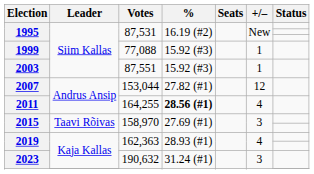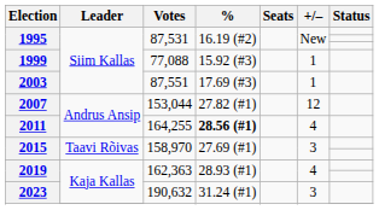 <table class=wikitable style="text-align: center;">
 <tr>
 <th>Election</th>
 <th>Leader</th>
 <th>Votes</th>
 <th>%</th>
 <th>Seats</th>
 <th>+/–</th>
 <th>Status</th>
 </tr>
 <tr>
 <th rowspan="3"><a href='#'>1995</a></th>
 <td rowspan="5"><a href='#'>Siim Kallas</a></td>
 <td rowspan="3">87,531</td>
 <td rowspan="3">16.19 (#2)</td>
 <td rowspan="3"></td>
 <td rowspan="3">New</td>
 <td></td>
 </tr>
 <tr>
 <td></td>
 </tr>
 <tr>
 <td></td>
 </tr>
 <tr>
 <th><a href='#'>1999</a></th>
 <td>77,088</td>
 <td>15.92 (#3)</td>
 <td></td>
 <td> 1</td>
 <td></td>
 </tr>
 <tr>
 <th><a href='#'>2003</a></th>
 <td>87,551</td>
-<td>15.92 (#3)</td>
+<td>17.69 (#3)</td>
 <td></td>
 <td> 1</td>
 <td></td>
 </tr>
 <tr>
 <th><a href='#'>2007</a></th>
 <td rowspan=2><a href='#'>Andrus Ansip</a></td>
 <td>153,044</td>
 <td>27.82 (#1)</td>
 <td></td>
 <td> 12</td>
 <td></td>
 </tr>
 <tr>
 <th><a href='#'>2011</a></th>
 <td>164,255</td>
 <td><strong>28.56 (#1)</strong></td>
 <td></td>
 <td> 4</td>
 <td></td>
 </tr>
 <tr>
 <th rowspan="2"><a href='#'>2015</a></th>
 <td rowspan="2"><a href='#'>Taavi Rõivas</a></td>
 <td rowspan="2">158,970</td>
 <td rowspan="2">27.69 (#1)</td>
 <td rowspan="2"></td>
 <td rowspan="2"> 3</td>
 <td></td>
 </tr>
 <tr>
 <td></td>
 </tr>
 <tr>
 <th rowspan="2"><a href='#'>2019</a></th>
 <td rowspan="3"><a href='#'>Kaja Kallas</a></td>
 <td rowspan="2">162,363</td>
 <td rowspan="2">28.93 (#1)</td>
 <td rowspan="2"></td>
 <td rowspan="2"> 4</td>
 <td></td>
 </tr>
 <tr>
 <td></td>
 </tr>
 <tr>
 <th rowspan="2"><a href='#'>2023</a></th>
 <td rowspan="2">190,632</td>
 <td rowspan="2">31.24 (#1)</td>
 <td rowspan="2"></td>
 <td rowspan="2"> 3</td>
 <td></td>
 </tr>
 <tr>
 </tr>
 </table>
